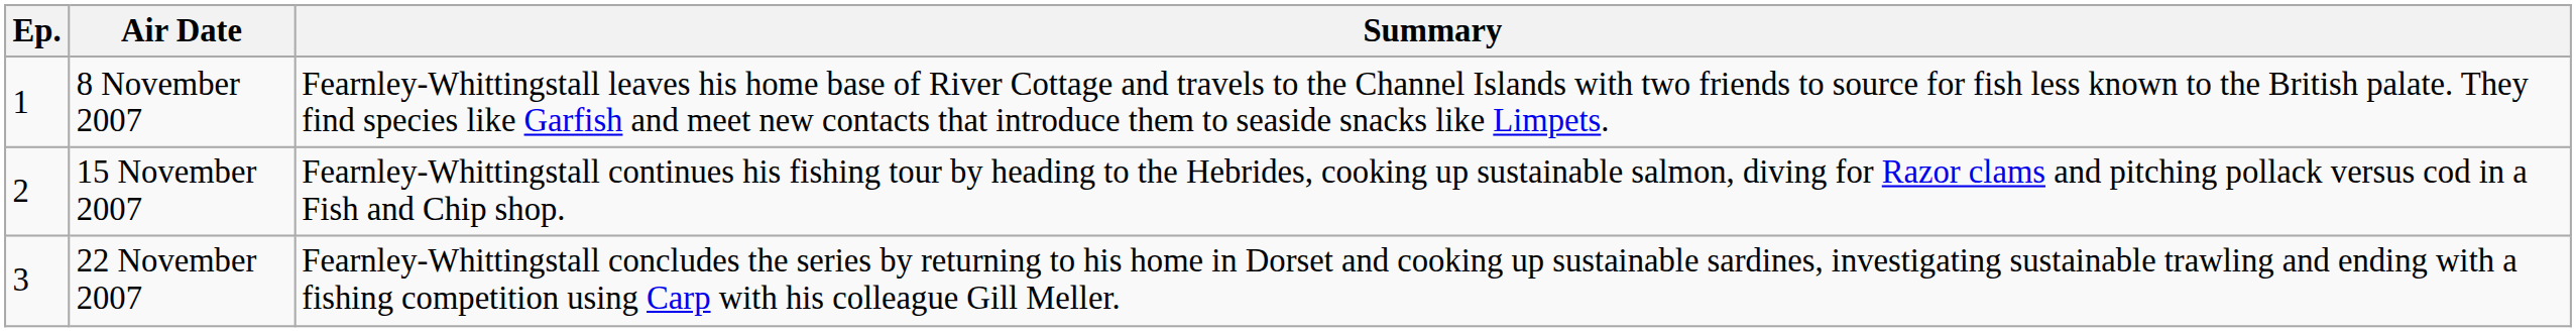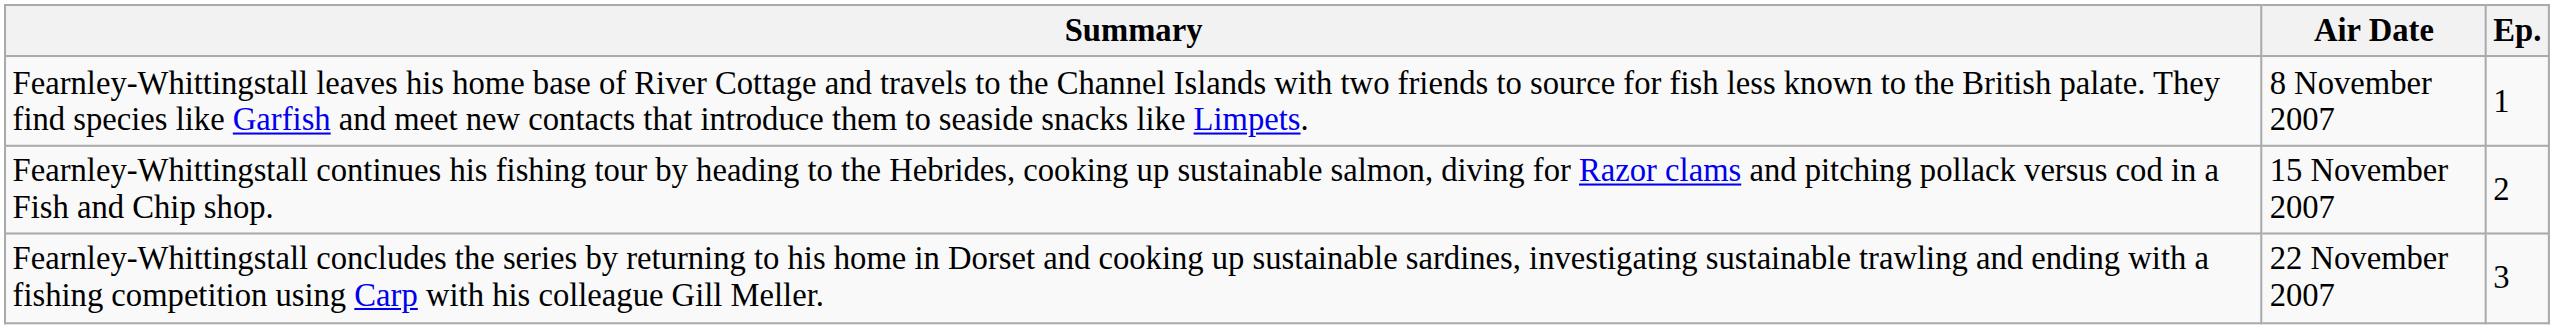 <table class="wikitable">
 <tr>
+<th>Summary</th>
+<th>Air Date</th>
 <th>Ep.</th>
-<th>Air Date</th>
-<th>Summary</th>
 </tr>
 <tr>
+<td>Fearnley-Whittingstall leaves his home base of River Cottage and travels to the Channel Islands with two friends to source for fish less known to the British palate. They find species like <a href='#'>Garfish</a> and meet new contacts that introduce them to seaside snacks like <a href='#'>Limpets</a>.</td>
+<td>8 November 2007 </td>
 <td>1</td>
-<td>8 November 2007 </td>
-<td>Fearnley-Whittingstall leaves his home base of River Cottage and travels to the Channel Islands with two friends to source for fish less known to the British palate. They find species like <a href='#'>Garfish</a> and meet new contacts that introduce them to seaside snacks like <a href='#'>Limpets</a>.</td>
 </tr>
 <tr>
+<td>Fearnley-Whittingstall continues his fishing tour by heading to the Hebrides, cooking up sustainable salmon, diving for <a href='#'>Razor clams</a> and pitching pollack versus cod in a Fish and Chip shop.</td>
+<td>15 November 2007</td>
 <td>2</td>
-<td>15 November 2007</td>
-<td>Fearnley-Whittingstall continues his fishing tour by heading to the Hebrides, cooking up sustainable salmon, diving for <a href='#'>Razor clams</a> and pitching pollack versus cod in a Fish and Chip shop.</td>
 </tr>
 <tr>
+<td>Fearnley-Whittingstall concludes the series by returning to his home in Dorset and cooking up sustainable sardines, investigating sustainable trawling and ending with a fishing competition using <a href='#'>Carp</a> with his colleague Gill Meller.</td>
+<td>22 November 2007</td>
 <td>3</td>
-<td>22 November 2007</td>
-<td>Fearnley-Whittingstall concludes the series by returning to his home in Dorset and cooking up sustainable sardines, investigating sustainable trawling and ending with a fishing competition using <a href='#'>Carp</a> with his colleague Gill Meller.</td>
 </tr>
 </table>
